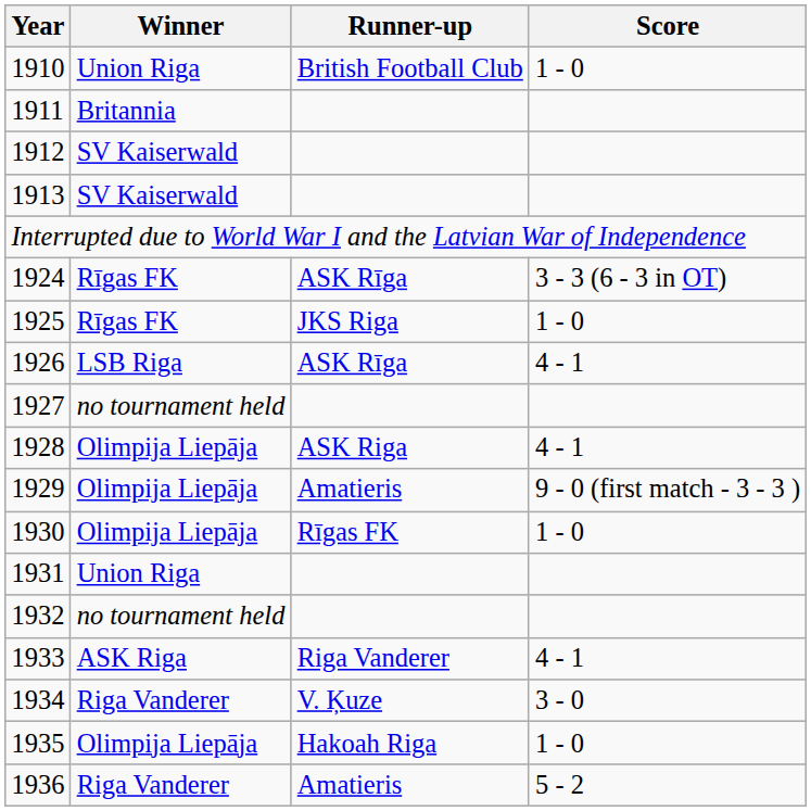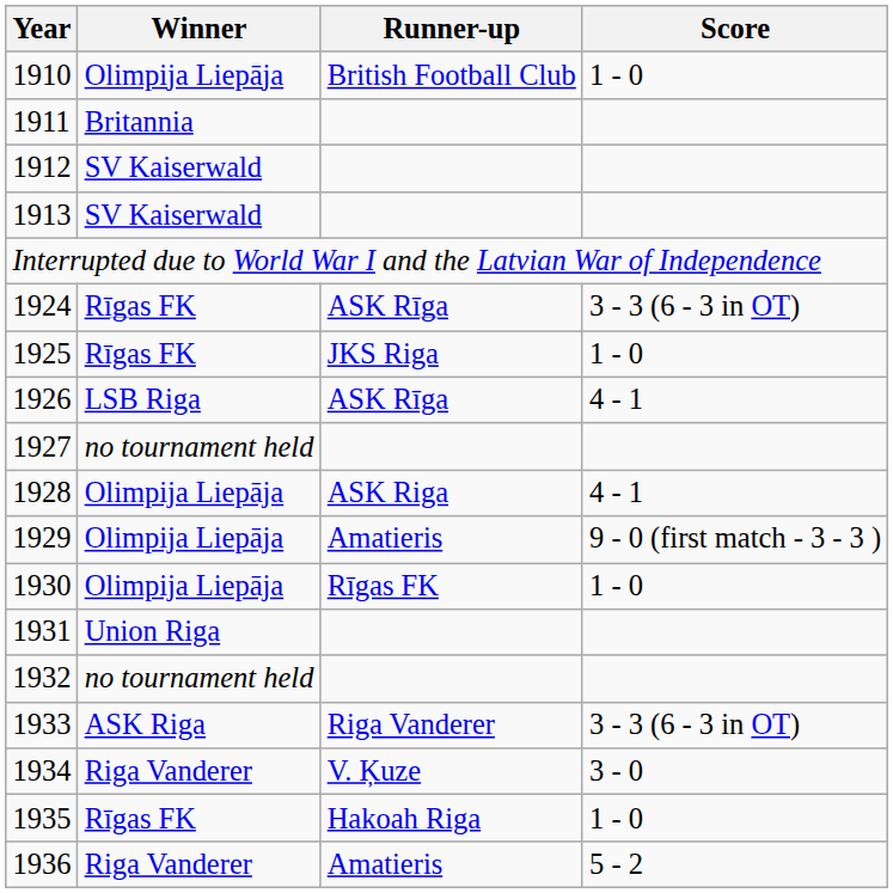 <table class="wikitable">
 <tr>
 <th>Year</th>
 <th>Winner</th>
 <th>Runner-up</th>
 <th>Score</th>
 </tr>
 <tr>
 <td>1910</td>
-<td><a href='#'>Union Riga</a></td>
+<td><a href='#'>Olimpija Liepāja</a></td>
 <td><a href='#'>British Football Club</a></td>
 <td>1 - 0</td>
 </tr>
 <tr>
 <td>1911</td>
 <td><a href='#'>Britannia</a></td>
 <td></td>
 <td></td>
 </tr>
 <tr>
 <td>1912</td>
 <td><a href='#'>SV Kaiserwald</a></td>
 <td></td>
 <td></td>
 </tr>
 <tr>
 <td>1913</td>
 <td><a href='#'>SV Kaiserwald</a></td>
 <td></td>
 <td></td>
 </tr>
 <tr>
 <td colspan="4"><em>Interrupted due to <a href='#'>World War I</a> and the <a href='#'>Latvian War of Independence</a></em></td>
 </tr>
 <tr>
 <td>1924</td>
 <td><a href='#'>Rīgas FK</a></td>
 <td><a href='#'>ASK Rīga</a></td>
 <td>3 - 3 (6 - 3 in <a href='#'>OT</a>)</td>
 </tr>
 <tr>
 <td>1925</td>
 <td><a href='#'>Rīgas FK</a></td>
 <td><a href='#'>JKS Riga</a></td>
 <td>1 - 0</td>
 </tr>
 <tr>
 <td>1926</td>
 <td><a href='#'>LSB Riga</a></td>
 <td><a href='#'>ASK Rīga</a></td>
 <td>4 - 1</td>
 </tr>
 <tr>
 <td>1927</td>
 <td><em>no tournament held</em></td>
 <td></td>
 <td></td>
 </tr>
 <tr>
 <td>1928</td>
 <td><a href='#'>Olimpija Liepāja</a></td>
 <td><a href='#'>ASK Riga</a></td>
 <td>4 - 1</td>
 </tr>
 <tr>
 <td>1929</td>
 <td><a href='#'>Olimpija Liepāja</a></td>
 <td><a href='#'>Amatieris</a></td>
 <td>9 - 0 (first match - 3 - 3 )</td>
 </tr>
 <tr>
 <td>1930</td>
 <td><a href='#'>Olimpija Liepāja</a></td>
 <td><a href='#'>Rīgas FK</a></td>
 <td>1 - 0</td>
 </tr>
 <tr>
 <td>1931</td>
 <td><a href='#'>Union Riga</a></td>
 <td></td>
 <td></td>
 </tr>
 <tr>
 <td>1932</td>
 <td><em>no tournament held</em></td>
 <td></td>
 <td></td>
 </tr>
 <tr>
 <td>1933</td>
 <td><a href='#'>ASK Riga</a></td>
 <td><a href='#'>Riga Vanderer</a></td>
-<td>4 - 1</td>
+<td>3 - 3 (6 - 3 in <a href='#'>OT</a>)</td>
 </tr>
 <tr>
 <td>1934</td>
 <td><a href='#'>Riga Vanderer</a></td>
 <td><a href='#'>V. Ķuze</a></td>
 <td>3 - 0</td>
 </tr>
 <tr>
 <td>1935</td>
-<td><a href='#'>Olimpija Liepāja</a></td>
+<td><a href='#'>Rīgas FK</a></td>
 <td><a href='#'>Hakoah Riga</a></td>
 <td>1 - 0</td>
 </tr>
 <tr>
 <td>1936</td>
 <td><a href='#'>Riga Vanderer</a></td>
 <td><a href='#'>Amatieris</a></td>
 <td>5 - 2</td>
 </tr>
 </table>
